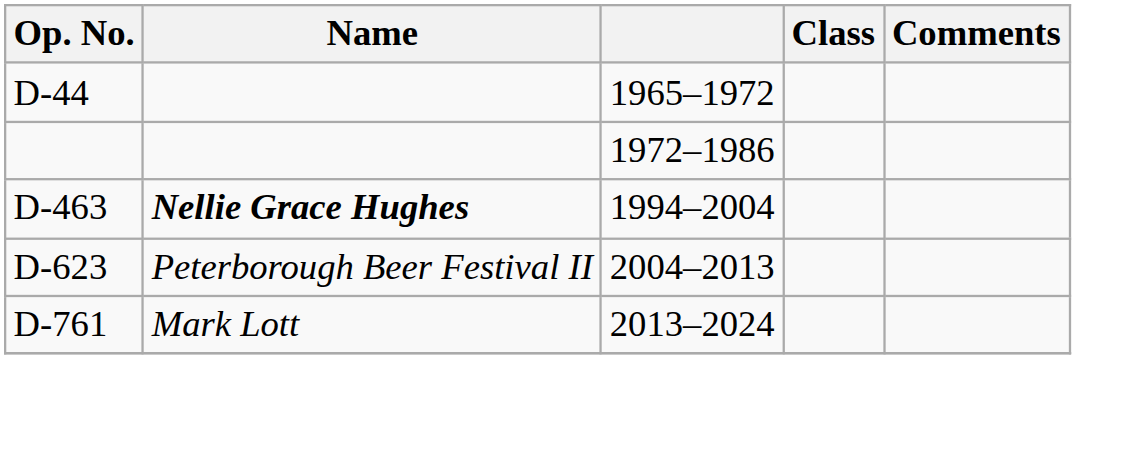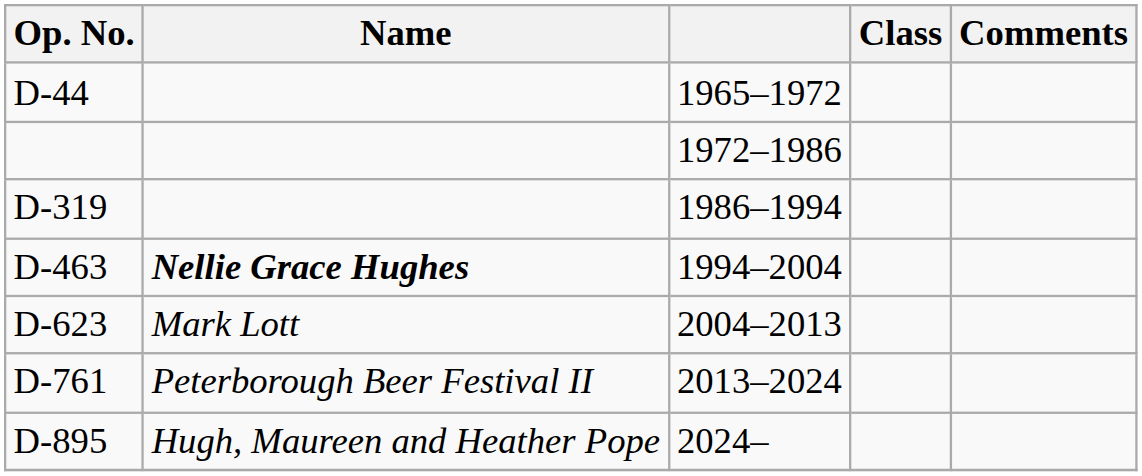 <table class="wikitable">
 <tr>
 <th>Op. No.</th>
 <th>Name</th>
 <th></th>
 <th>Class</th>
 <th>Comments</th>
 </tr>
 <tr>
 <td>D-44</td>
 <td></td>
 <td>1965–1972</td>
 <td></td>
 <td></td>
 </tr>
 <tr>
 <td></td>
 <td></td>
 <td>1972–1986</td>
 <td></td>
 <td></td>
 </tr>
 <tr>
+<td>D-319</td>
+<td></td>
+<td>1986–1994</td>
+<td></td>
+<td></td>
+</tr>
+<tr>
 <td>D-463</td>
 <td><strong><em>Nellie Grace Hughes</em></strong></td>
 <td>1994–2004</td>
 <td></td>
 </tr>
 <tr>
 <td>D-623</td>
-<td><em>Peterborough Beer Festival II</em></td>
+<td><em>Mark Lott</em></td>
 <td>2004–2013</td>
 <td></td>
 <td></td>
 </tr>
 <tr>
 <td>D-761</td>
-<td><em>Mark Lott</em></td>
+<td><em>Peterborough Beer Festival II</em></td>
 <td>2013–2024</td>
+<td></td>
+<td></td>
+</tr>
+<tr>
+<td>D-895</td>
+<td><em>Hugh, Maureen and Heather Pope</em></td>
+<td>2024–</td>
 <td></td>
 <td></td>
 </tr>
 <tr>
 </tr>
 </table>
